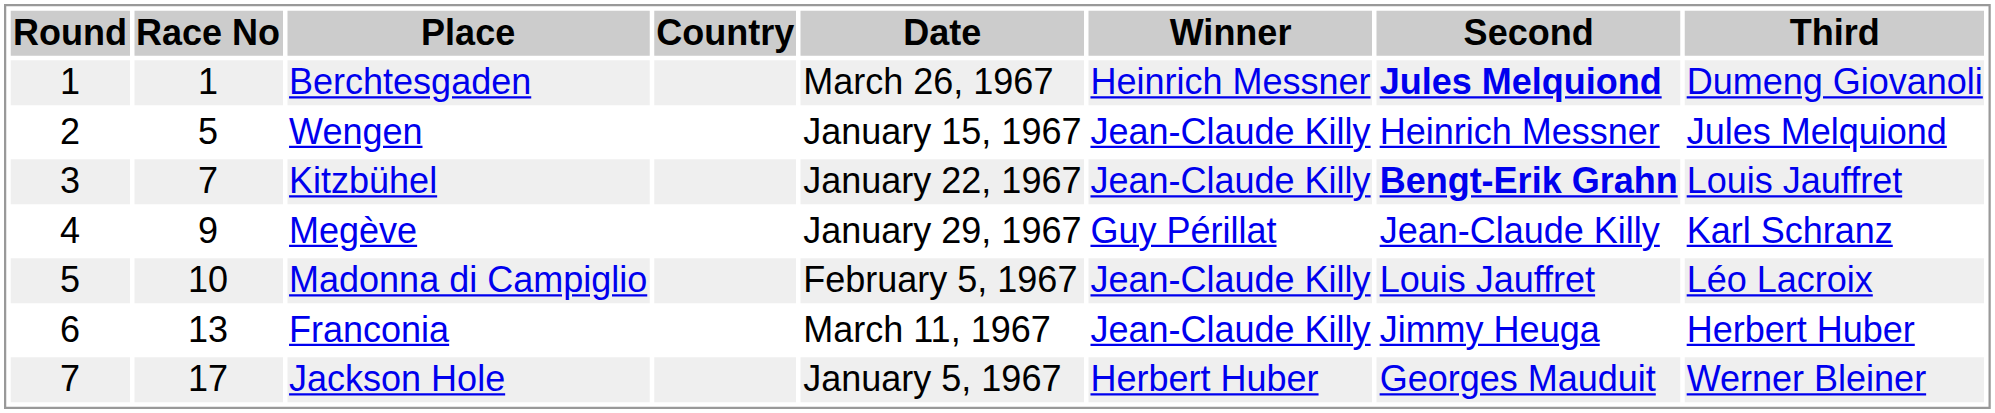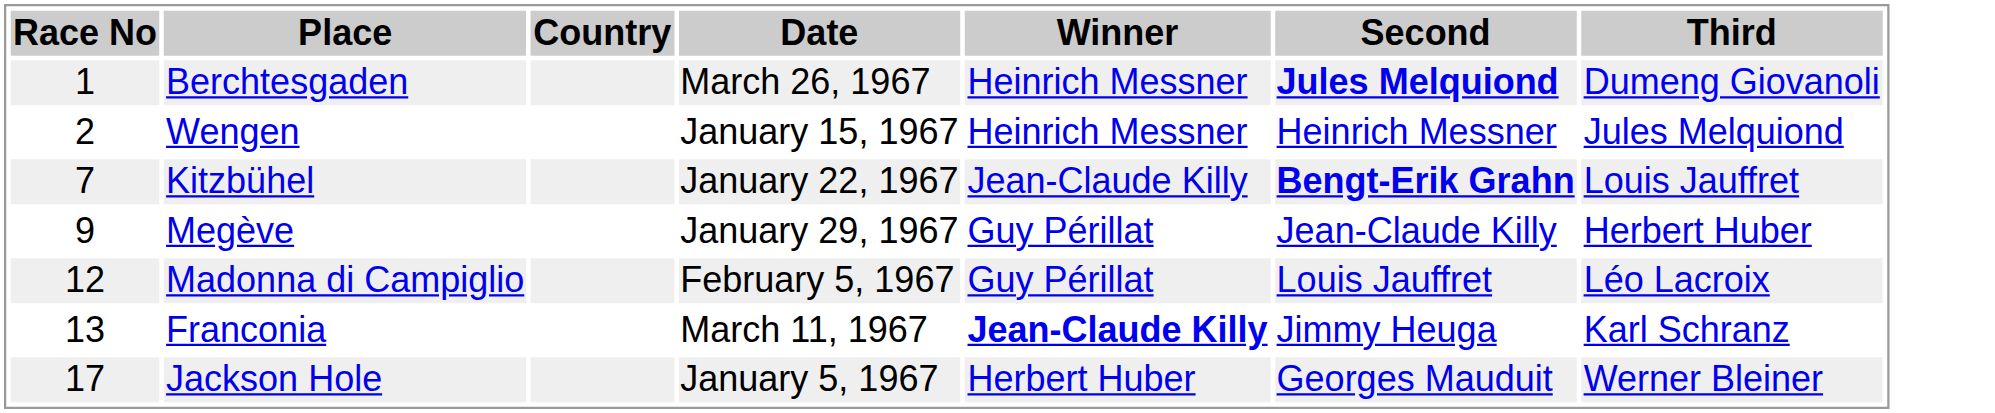 <table border="0" style="border: 1px solid #999; background-color:#FFFFFF; text-align:center">
 <tr align="center" bgcolor="#CCCCCC">
-<th>Round</th>
 <th>Race No</th>
 <th>Place</th>
 <th>Country</th>
 <th>Date</th>
 <th>Winner</th>
 <th>Second</th>
 <th>Third</th>
 </tr>
 <tr bgcolor="#EFEFEF">
 <td>1</td>
-<td>1</td>
 <td align="left"><a href='#'>Berchtesgaden</a></td>
 <td align="left"></td>
 <td align="left">March 26, 1967</td>
 <td align="left"> <a href='#'>Heinrich Messner</a></td>
 <td align="left"><strong> <a href='#'>Jules Melquiond</a></strong></td>
 <td align="left"> <a href='#'>Dumeng Giovanoli</a></td>
 </tr>
 <tr>
 <td>2</td>
-<td>5</td>
 <td align="left"><a href='#'>Wengen</a></td>
 <td align="left"></td>
 <td align="left">January 15, 1967</td>
-<td align="left"> <a href='#'>Jean-Claude Killy</a></td>
+<td align="left"> <a href='#'>Heinrich Messner</a></td>
 <td align="left"> <a href='#'>Heinrich Messner</a></td>
 <td align="left"> <a href='#'>Jules Melquiond</a></td>
 </tr>
 <tr bgcolor="#EFEFEF">
-<td>3</td>
 <td>7</td>
 <td align="left"><a href='#'>Kitzbühel</a></td>
 <td align="left"></td>
 <td align="left">January 22, 1967</td>
 <td align="left"> <a href='#'>Jean-Claude Killy</a></td>
 <td align="left"><strong> <a href='#'>Bengt-Erik Grahn</a></strong></td>
 <td align="left"> <a href='#'>Louis Jauffret</a></td>
 </tr>
 <tr>
-<td>4</td>
 <td>9</td>
 <td align="left"><a href='#'>Megève</a></td>
 <td align="left"></td>
 <td align="left">January 29, 1967</td>
 <td align="left"> <a href='#'>Guy Périllat</a></td>
 <td align="left"> <a href='#'>Jean-Claude Killy</a></td>
-<td align="left"> <a href='#'>Karl Schranz</a></td>
+<td align="left"> <a href='#'>Herbert Huber</a></td>
 </tr>
 <tr bgcolor="#EFEFEF">
-<td>5</td>
-<td>10</td>
+<td>12</td>
 <td align="left"><a href='#'>Madonna di Campiglio</a></td>
 <td align="left"></td>
 <td align="left">February 5, 1967</td>
-<td align="left"> <a href='#'>Jean-Claude Killy</a></td>
+<td align="left"> <a href='#'>Guy Périllat</a></td>
 <td align="left"> <a href='#'>Louis Jauffret</a></td>
 <td align="left"> <a href='#'>Léo Lacroix</a></td>
 </tr>
 <tr>
-<td>6</td>
 <td>13</td>
 <td align="left"><a href='#'>Franconia</a></td>
 <td align="left"></td>
 <td align="left">March 11, 1967</td>
-<td align="left"> <a href='#'>Jean-Claude Killy</a></td>
+<td align="left"><strong> <a href='#'>Jean-Claude Killy</a></strong></td>
 <td align="left"> <a href='#'>Jimmy Heuga</a></td>
-<td align="left"> <a href='#'>Herbert Huber</a></td>
+<td align="left"> <a href='#'>Karl Schranz</a></td>
 </tr>
 <tr bgcolor="#EFEFEF">
-<td>7</td>
 <td>17</td>
 <td align="left"><a href='#'>Jackson Hole</a></td>
 <td align="left"></td>
 <td align="left">January 5, 1967</td>
 <td align="left"> <a href='#'>Herbert Huber</a></td>
 <td align="left"> <a href='#'>Georges Mauduit</a></td>
 <td align="left"> <a href='#'>Werner Bleiner</a></td>
 </tr>
 </table>
